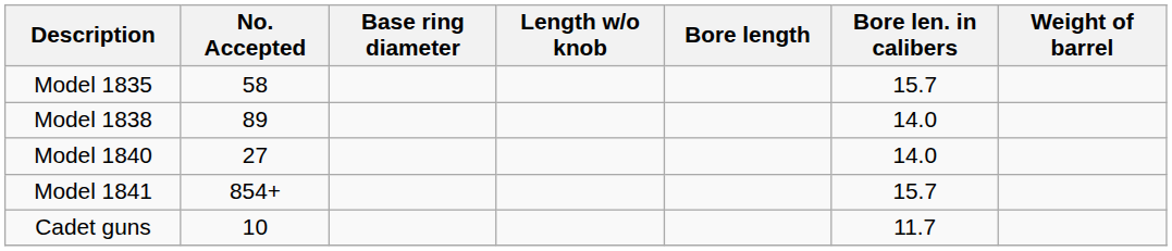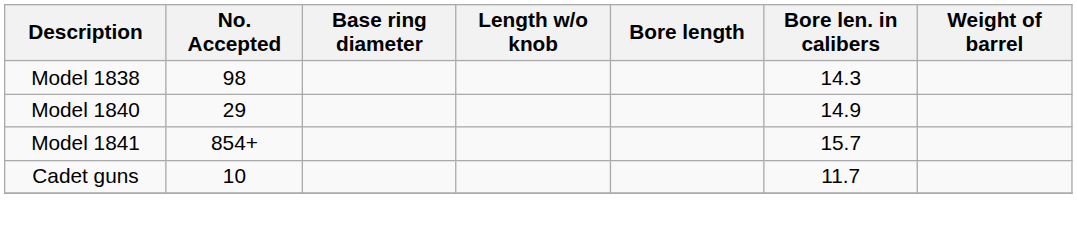 <table class="wikitable" style="text-align:center; width:65%;">
 <tr>
 <th width=8%>Description</th>
 <th width=7%>No. Accepted</th>
 <th width=10%>Base ring diameter</th>
 <th width=10%>Length w/o knob</th>
 <th width=10%>Bore length</th>
 <th width=10%>Bore len. in calibers</th>
 <th width=10%>Weight of barrel</th>
 </tr>
 <tr>
-<td rowspan=1>Model 1835</td>
-<td>58</td>
+<td rowspan=1>Model 1838</td>
+<td>98</td>
 <td></td>
 <td></td>
 <td></td>
-<td>15.7</td>
-<td></td>
-</tr>
-<tr>
-<td rowspan=1>Model 1838</td>
-<td>89</td>
-<td></td>
-<td></td>
-<td></td>
-<td>14.0</td>
+<td>14.3</td>
 <td></td>
 </tr>
 <tr>
 <td rowspan=1>Model 1840</td>
-<td>27</td>
+<td>29</td>
 <td></td>
 <td></td>
 <td></td>
-<td>14.0</td>
+<td>14.9</td>
 <td></td>
 </tr>
 <tr>
 <td rowspan=1>Model 1841</td>
 <td>854+</td>
 <td></td>
 <td></td>
 <td></td>
 <td>15.7</td>
 <td></td>
 </tr>
 <tr>
 <td rowspan=1>Cadet guns</td>
 <td>10</td>
 <td></td>
 <td></td>
 <td></td>
 <td>11.7</td>
 <td></td>
 </tr>
 <tr>
 </tr>
 </table>
